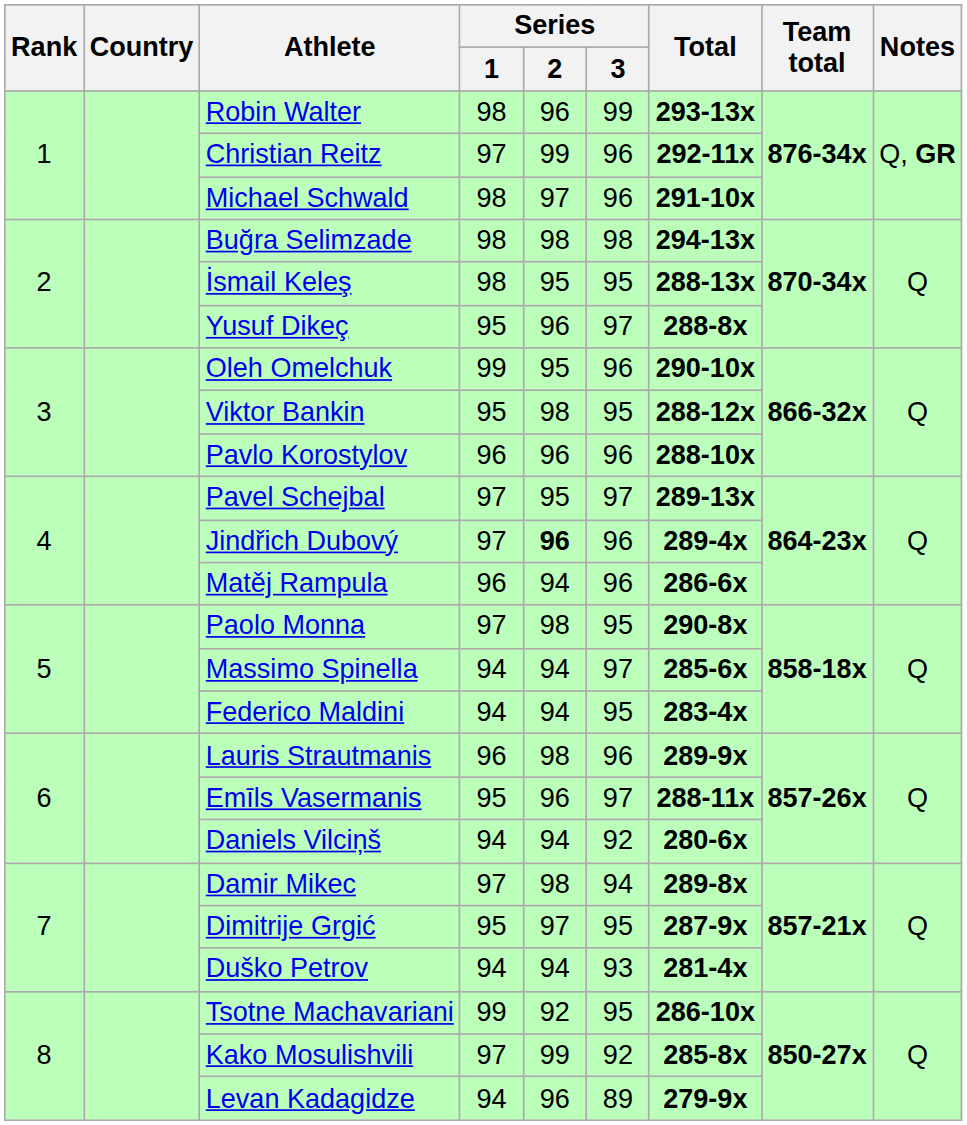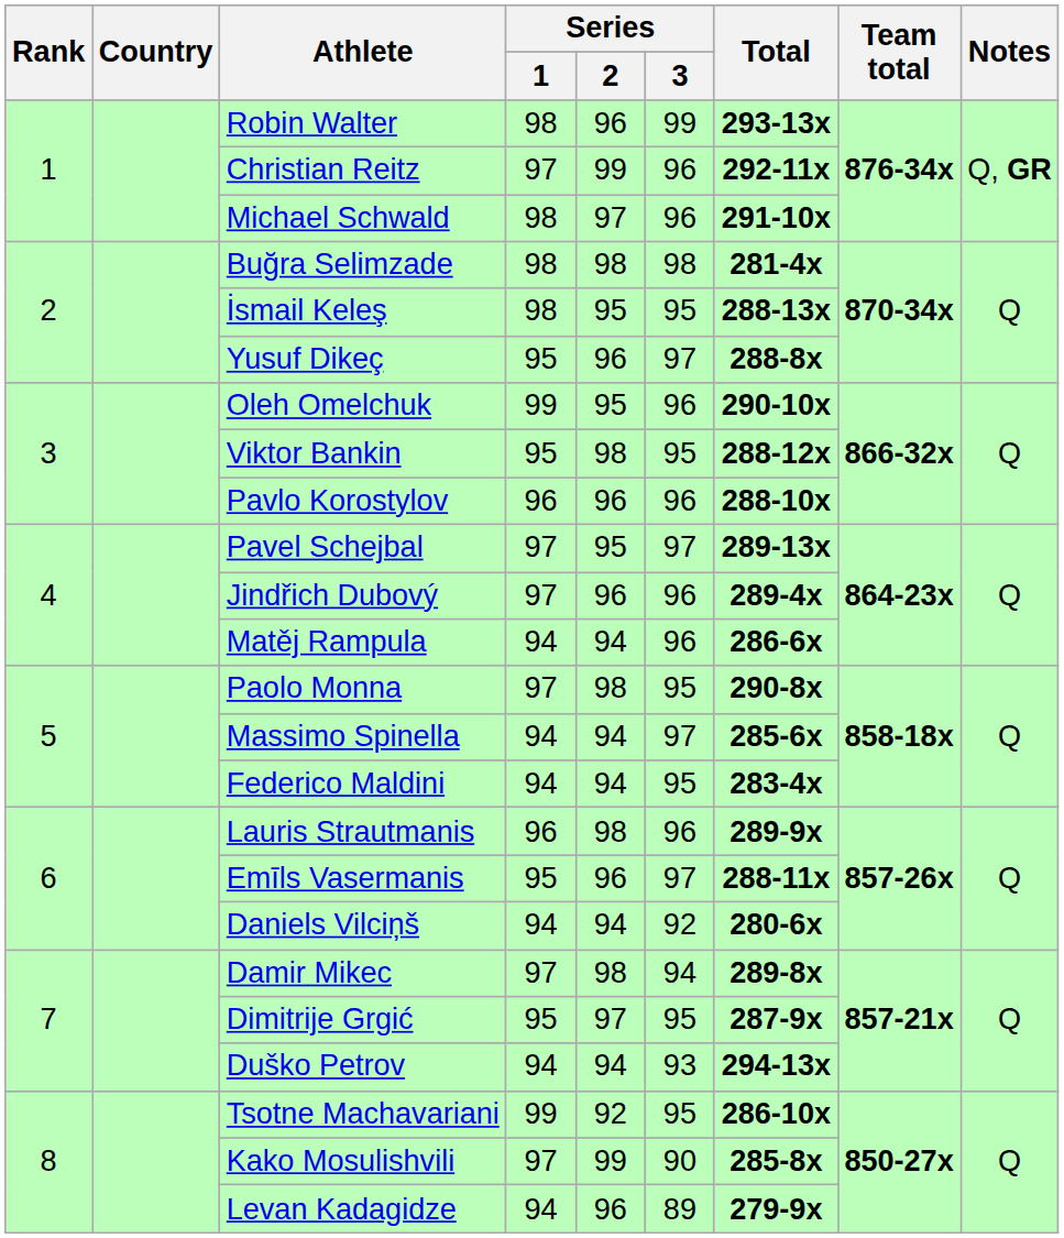 <table class="wikitable sortable" style="text-align:center">
 <tr>
 <th rowspan=2>Rank</th>
 <th rowspan=2>Country</th>
 <th rowspan=2>Athlete</th>
 <th colspan=3>Series</th>
 <th rowspan=2>Total</th>
 <th rowspan=2>Team<br>total</th>
 <th rowspan=2 class=unsortable>Notes</th>
 </tr>
 <tr>
 <th width="30px">1</th>
 <th width="30px">2</th>
 <th width="30px">3</th>
 </tr>
 <tr bgcolor=bbffbb>
 <td rowspan=3>1</td>
 <td rowspan=3 align=left></td>
 <td align=left><a href='#'>Robin Walter</a></td>
 <td>98</td>
 <td>96</td>
 <td>99</td>
 <td><strong>293-13x</strong></td>
 <td rowspan=3><strong>876-34x</strong></td>
 <td rowspan=3>Q, <strong>GR</strong></td>
 </tr>
 <tr bgcolor=bbffbb>
 <td align=left><a href='#'>Christian Reitz</a></td>
 <td>97</td>
 <td>99</td>
 <td>96</td>
 <td><strong>292-11x</strong></td>
 </tr>
 <tr bgcolor=bbffbb>
 <td align=left><a href='#'>Michael Schwald</a></td>
 <td>98</td>
 <td>97</td>
 <td>96</td>
 <td><strong>291-10x</strong></td>
 </tr>
 <tr bgcolor=bbffbb>
 <td rowspan=3>2</td>
 <td rowspan=3 align=left></td>
 <td align=left><a href='#'>Buğra Selimzade</a></td>
 <td>98</td>
 <td>98</td>
 <td>98</td>
-<td><strong>294-13x</strong></td>
+<td><strong>281-4x</strong></td>
 <td rowspan=3><strong>870-34x</strong></td>
 <td rowspan=3>Q</td>
 </tr>
 <tr bgcolor=bbffbb>
 <td align=left><a href='#'>İsmail Keleş</a></td>
 <td>98</td>
 <td>95</td>
 <td>95</td>
 <td><strong>288-13x</strong></td>
 </tr>
 <tr bgcolor=bbffbb>
 <td align=left><a href='#'>Yusuf Dikeç</a></td>
 <td>95</td>
 <td>96</td>
 <td>97</td>
 <td><strong>288-8x</strong></td>
 </tr>
 <tr bgcolor=bbffbb>
 <td rowspan=3>3</td>
 <td rowspan=3 align=left></td>
 <td align=left><a href='#'>Oleh Omelchuk</a></td>
 <td>99</td>
 <td>95</td>
 <td>96</td>
 <td><strong>290-10x</strong></td>
 <td rowspan=3><strong>866-32x</strong></td>
 <td rowspan=3>Q</td>
 </tr>
 <tr bgcolor=bbffbb>
 <td align=left><a href='#'>Viktor Bankin</a></td>
 <td>95</td>
 <td>98</td>
 <td>95</td>
 <td><strong>288-12x</strong></td>
 </tr>
 <tr bgcolor=bbffbb>
 <td align=left><a href='#'>Pavlo Korostylov</a></td>
 <td>96</td>
 <td>96</td>
 <td>96</td>
 <td><strong>288-10x</strong></td>
 </tr>
 <tr bgcolor=bbffbb>
 <td rowspan=3>4</td>
 <td rowspan=3 align=left></td>
 <td align=left><a href='#'>Pavel Schejbal</a></td>
 <td>97</td>
 <td>95</td>
 <td>97</td>
 <td><strong>289-13x</strong></td>
 <td rowspan=3><strong>864-23x</strong></td>
 <td rowspan=3>Q</td>
 </tr>
 <tr bgcolor=bbffbb>
 <td align=left><a href='#'>Jindřich Dubový</a></td>
 <td>97</td>
-<td><strong>96</strong></td>
+<td>96</td>
 <td>96</td>
 <td><strong>289-4x</strong></td>
 </tr>
 <tr bgcolor=bbffbb>
 <td align=left><a href='#'>Matěj Rampula</a></td>
-<td>96</td>
+<td>94</td>
 <td>94</td>
 <td>96</td>
 <td><strong>286-6x</strong></td>
 </tr>
 <tr bgcolor=bbffbb>
 <td rowspan=3>5</td>
 <td rowspan=3 align=left></td>
 <td align=left><a href='#'>Paolo Monna</a></td>
 <td>97</td>
 <td>98</td>
 <td>95</td>
 <td><strong>290-8x</strong></td>
 <td rowspan=3><strong>858-18x</strong></td>
 <td rowspan=3>Q</td>
 </tr>
 <tr bgcolor=bbffbb>
 <td align=left><a href='#'>Massimo Spinella</a></td>
 <td>94</td>
 <td>94</td>
 <td>97</td>
 <td><strong>285-6x</strong></td>
 </tr>
 <tr bgcolor=bbffbb>
 <td align=left><a href='#'>Federico Maldini</a></td>
 <td>94</td>
 <td>94</td>
 <td>95</td>
 <td><strong>283-4x</strong></td>
 </tr>
 <tr bgcolor=bbffbb>
 <td rowspan=3>6</td>
 <td rowspan=3 align=left></td>
 <td align=left><a href='#'>Lauris Strautmanis</a></td>
 <td>96</td>
 <td>98</td>
 <td>96</td>
 <td><strong>289-9x</strong></td>
 <td rowspan=3><strong>857-26x</strong></td>
 <td rowspan=3>Q</td>
 </tr>
 <tr bgcolor=bbffbb>
 <td align=left><a href='#'>Emīls Vasermanis</a></td>
 <td>95</td>
 <td>96</td>
 <td>97</td>
 <td><strong>288-11x</strong></td>
 </tr>
 <tr bgcolor=bbffbb>
 <td align=left><a href='#'>Daniels Vilciņš</a></td>
 <td>94</td>
 <td>94</td>
 <td>92</td>
 <td><strong>280-6x</strong></td>
 </tr>
 <tr bgcolor=bbffbb>
 <td rowspan=3>7</td>
 <td rowspan=3 align=left></td>
 <td align=left><a href='#'>Damir Mikec</a></td>
 <td>97</td>
 <td>98</td>
 <td>94</td>
 <td><strong>289-8x</strong></td>
 <td rowspan=3><strong>857-21x</strong></td>
 <td rowspan=3>Q</td>
 </tr>
 <tr bgcolor=bbffbb>
 <td align=left><a href='#'>Dimitrije Grgić</a></td>
 <td>95</td>
 <td>97</td>
 <td>95</td>
 <td><strong>287-9x</strong></td>
 </tr>
 <tr bgcolor=bbffbb>
 <td align=left><a href='#'>Duško Petrov</a></td>
 <td>94</td>
 <td>94</td>
 <td>93</td>
-<td><strong>281-4x</strong></td>
+<td><strong>294-13x</strong></td>
 </tr>
 <tr bgcolor=bbffbb>
 <td rowspan=3>8</td>
 <td rowspan=3 align=left></td>
 <td align=left><a href='#'>Tsotne Machavariani</a></td>
 <td>99</td>
 <td>92</td>
 <td>95</td>
 <td><strong>286-10x</strong></td>
 <td rowspan=3><strong>850-27x</strong></td>
 <td rowspan=3>Q</td>
 </tr>
 <tr bgcolor=bbffbb>
 <td align=left><a href='#'>Kako Mosulishvili</a></td>
 <td>97</td>
 <td>99</td>
-<td>92</td>
+<td>90</td>
 <td><strong>285-8x</strong></td>
 </tr>
 <tr bgcolor=bbffbb>
 <td align=left><a href='#'>Levan Kadagidze</a></td>
 <td>94</td>
 <td>96</td>
 <td>89</td>
 <td><strong>279-9x</strong></td>
 </tr>
 </table>
